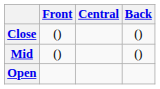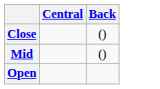 <table class="wikitable" style="text-align:center">
 <tr>
 <th></th>
-<th><a href='#'>Front</a></th>
 <th><a href='#'>Central</a></th>
 <th><a href='#'>Back</a></th>
 </tr>
 <tr>
 <th><a href='#'>Close</a></th>
-<td>()</td>
 <td></td>
 <td>()</td>
 </tr>
 <tr>
 <th><a href='#'>Mid</a></th>
-<td>()</td>
 <td></td>
 <td>()</td>
 </tr>
 <tr>
 <th><a href='#'>Open</a></th>
 <td></td>
 <td></td>
-<td></td>
 </tr>
 </table>
